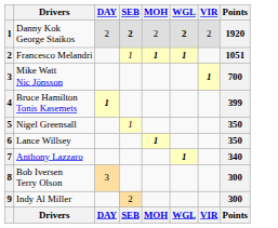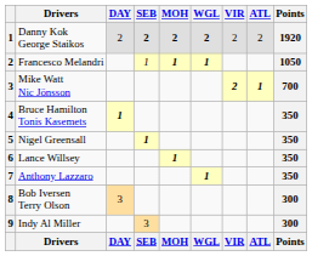 <table class="wikitable" style="font-size:85%; text-align:center">
 <tr>
 <th></th>
 <th>Drivers</th>
 <th><a href='#'>DAY</a></th>
 <th><a href='#'>SEB</a></th>
 <th><a href='#'>MOH</a></th>
 <th><a href='#'>WGL</a></th>
 <th><a href='#'>VIR</a></th>
+<th><a href='#'>ATL</a></th>
 <th>Points</th>
 </tr>
 <tr>
 <th>1</th>
 <td align=left> Danny Kok<br> George Staikos</td>
 <td style="background:#dfdfdf;">2</td>
 <td style="background:#dfdfdf;"><strong>2</strong></td>
+<td style="background:#dfdfdf;"><strong>2</strong></td>
+<td style="background:#dfdfdf;"><strong>2</strong></td>
 <td style="background:#dfdfdf;">2</td>
-<td style="background:#dfdfdf;"><strong>2</strong></td>
 <td style="background:#dfdfdf;">2</td>
 <th>1920</th>
 </tr>
 <tr>
 <th>2</th>
 <td align=left> Francesco Melandri</td>
 <td></td>
 <td style="background:#ffffbf;"><em>1</em></td>
 <td style="background:#ffffbf;"><strong><em>1</em></strong></td>
 <td style="background:#ffffbf;"><strong><em>1</em></strong></td>
 <td></td>
-<th>1051</th>
+<td></td>
+<th>1050</th>
 </tr>
 <tr>
 <th>3</th>
 <td align=left> Mike Watt<br> <a href='#'>Nic Jönsson</a></td>
 <td></td>
 <td></td>
 <td></td>
 <td></td>
+<td style="background:#ffffbf;"><strong><em>2</em></strong></td>
 <td style="background:#ffffbf;"><strong><em>1</em></strong></td>
 <th>700</th>
 </tr>
 <tr>
 <th>4</th>
 <td align=left> Bruce Hamilton<br> <a href='#'>Tonis Kasemets</a></td>
 <td style="background:#ffffbf;"><strong><em>1</em></strong></td>
 <td></td>
 <td></td>
 <td></td>
 <td></td>
-<th>399</th>
+<td></td>
+<th>350</th>
 </tr>
 <tr>
 <th>5</th>
 <td align=left> Nigel Greensall</td>
 <td></td>
-<td style="background:#ffffbf;"><em>1</em></td>
+<td style="background:#ffffbf;"><strong><em>1</em></strong></td>
+<td></td>
 <td></td>
 <td></td>
 <td></td>
 <th>350</th>
 </tr>
 <tr>
 <th>6</th>
 <td align=left> Lance Willsey</td>
 <td></td>
 <td></td>
 <td style="background:#ffffbf;"><strong><em>1</em></strong></td>
 <td></td>
 <td></td>
+<td></td>
 <th>350</th>
 </tr>
 <tr>
 <th>7</th>
 <td align=left> <a href='#'>Anthony Lazzaro</a></td>
 <td></td>
 <td></td>
 <td></td>
 <td style="background:#ffffbf;"><strong><em>1</em></strong></td>
 <td></td>
-<th>340</th>
+<td></td>
+<th>350</th>
 </tr>
 <tr>
 <th>8</th>
 <td align=left> Bob Iversen<br> Terry Olson</td>
 <td style="background:#ffdf9f;">3</td>
+<td></td>
 <td></td>
 <td></td>
 <td></td>
 <td></td>
 <th>300</th>
 </tr>
 <tr>
 <th>9</th>
 <td align=left> Indy Al Miller</td>
 <td></td>
-<td style="background:#ffdf9f;">2</td>
+<td style="background:#ffdf9f;">3</td>
+<td></td>
 <td></td>
 <td></td>
 <td></td>
 <th>300</th>
 </tr>
 <tr>
 <th></th>
 <th>Drivers</th>
 <th><a href='#'>DAY</a></th>
 <th><a href='#'>SEB</a></th>
 <th><a href='#'>MOH</a></th>
 <th><a href='#'>WGL</a></th>
 <th><a href='#'>VIR</a></th>
+<th><a href='#'>ATL</a></th>
 <th>Points</th>
 </tr>
 </table>
